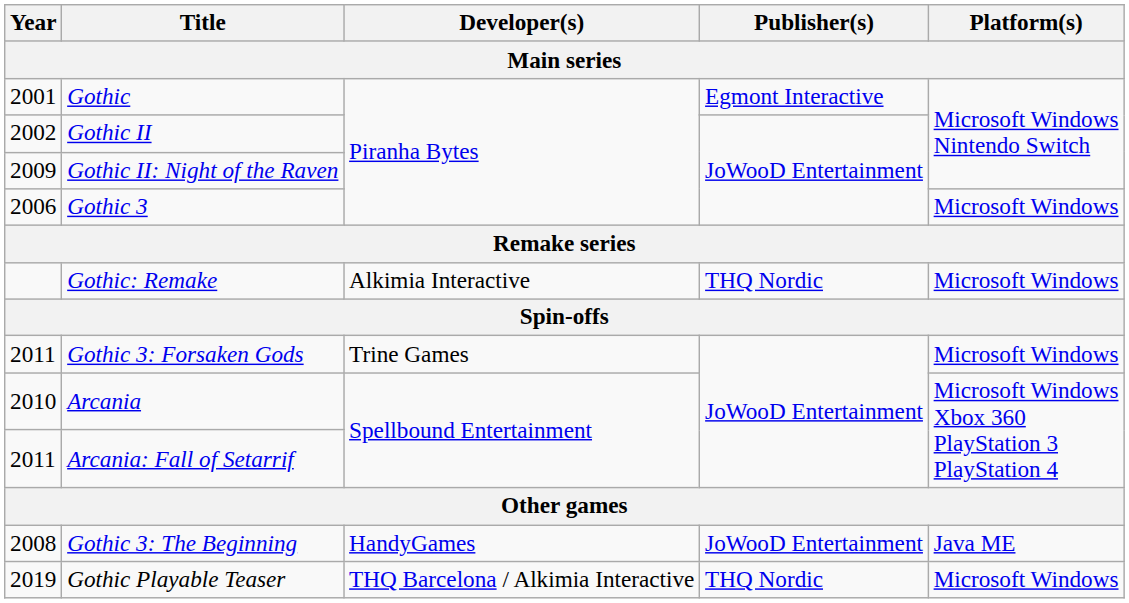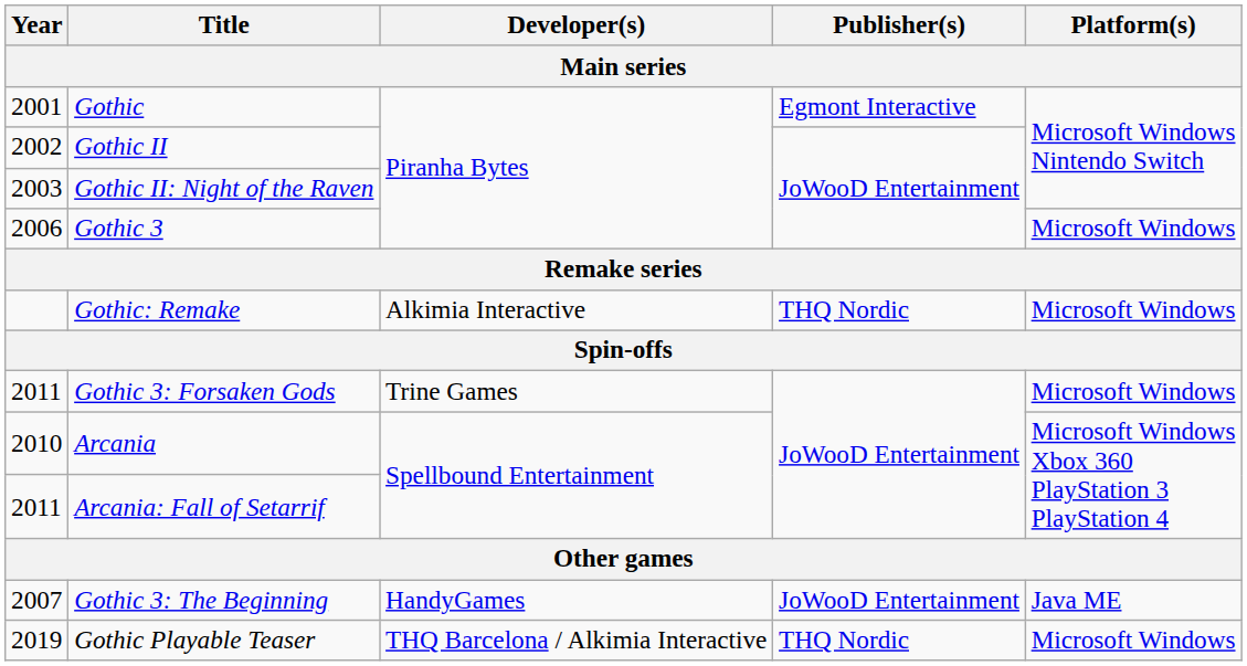 <table class="wikitable">
 <tr>
 <th>Year</th>
 <th>Title</th>
 <th>Developer(s)</th>
 <th>Publisher(s)</th>
 <th>Platform(s)</th>
 </tr>
 <tr>
 <th colspan="5">Main series</th>
 </tr>
 <tr>
 <td>2001</td>
 <td><a href='#'><em>Gothic</em></a></td>
 <td rowspan="4"><a href='#'>Piranha Bytes</a></td>
 <td><a href='#'>Egmont Interactive</a></td>
 <td rowspan="3"><a href='#'>Microsoft Windows</a><br><a href='#'>Nintendo Switch</a></td>
 </tr>
 <tr>
 <td>2002</td>
 <td><em><a href='#'>Gothic II</a></em></td>
 <td rowspan="3"><a href='#'>JoWooD Entertainment</a></td>
 </tr>
 <tr>
-<td>2009</td>
+<td>2003</td>
 <td><em><a href='#'>Gothic II: Night of the Raven</a></em></td>
 </tr>
 <tr>
 <td>2006</td>
 <td><em><a href='#'>Gothic 3</a></em></td>
 <td><a href='#'>Microsoft Windows</a></td>
 </tr>
 <tr>
 <th colspan="5">Remake series</th>
 </tr>
 <tr>
 <td></td>
 <td><em><a href='#'>Gothic: Remake</a></em></td>
 <td>Alkimia Interactive</td>
 <td><a href='#'>THQ Nordic</a></td>
 <td><a href='#'>Microsoft Windows</a></td>
 </tr>
 <tr>
 <th colspan="5">Spin-offs</th>
 </tr>
 <tr>
 <td>2011</td>
 <td><em><a href='#'>Gothic 3: Forsaken Gods</a></em></td>
 <td>Trine Games</td>
 <td rowspan="3"><a href='#'>JoWooD Entertainment</a></td>
 <td><a href='#'>Microsoft Windows</a></td>
 </tr>
 <tr>
 <td>2010</td>
 <td><em><a href='#'>Arcania</a></em></td>
 <td rowspan="2"><a href='#'>Spellbound Entertainment</a></td>
 <td rowspan="2"><a href='#'>Microsoft Windows</a><br><a href='#'>Xbox 360</a><br><a href='#'>PlayStation 3</a><br><a href='#'>PlayStation 4</a></td>
 </tr>
 <tr>
 <td>2011</td>
 <td><em><a href='#'>Arcania: Fall of Setarrif</a></em></td>
 </tr>
 <tr>
 <th colspan="5">Other games</th>
 </tr>
 <tr>
-<td>2008</td>
+<td>2007</td>
 <td><em><a href='#'>Gothic 3: The Beginning</a></em></td>
 <td><a href='#'>HandyGames</a></td>
 <td><a href='#'>JoWooD Entertainment</a></td>
 <td><a href='#'>Java ME</a></td>
 </tr>
 <tr>
 <td>2019</td>
 <td><em>Gothic Playable Teaser</em></td>
 <td><a href='#'>THQ Barcelona</a> / Alkimia Interactive</td>
 <td><a href='#'>THQ Nordic</a></td>
 <td><a href='#'>Microsoft Windows</a></td>
 </tr>
 </table>
